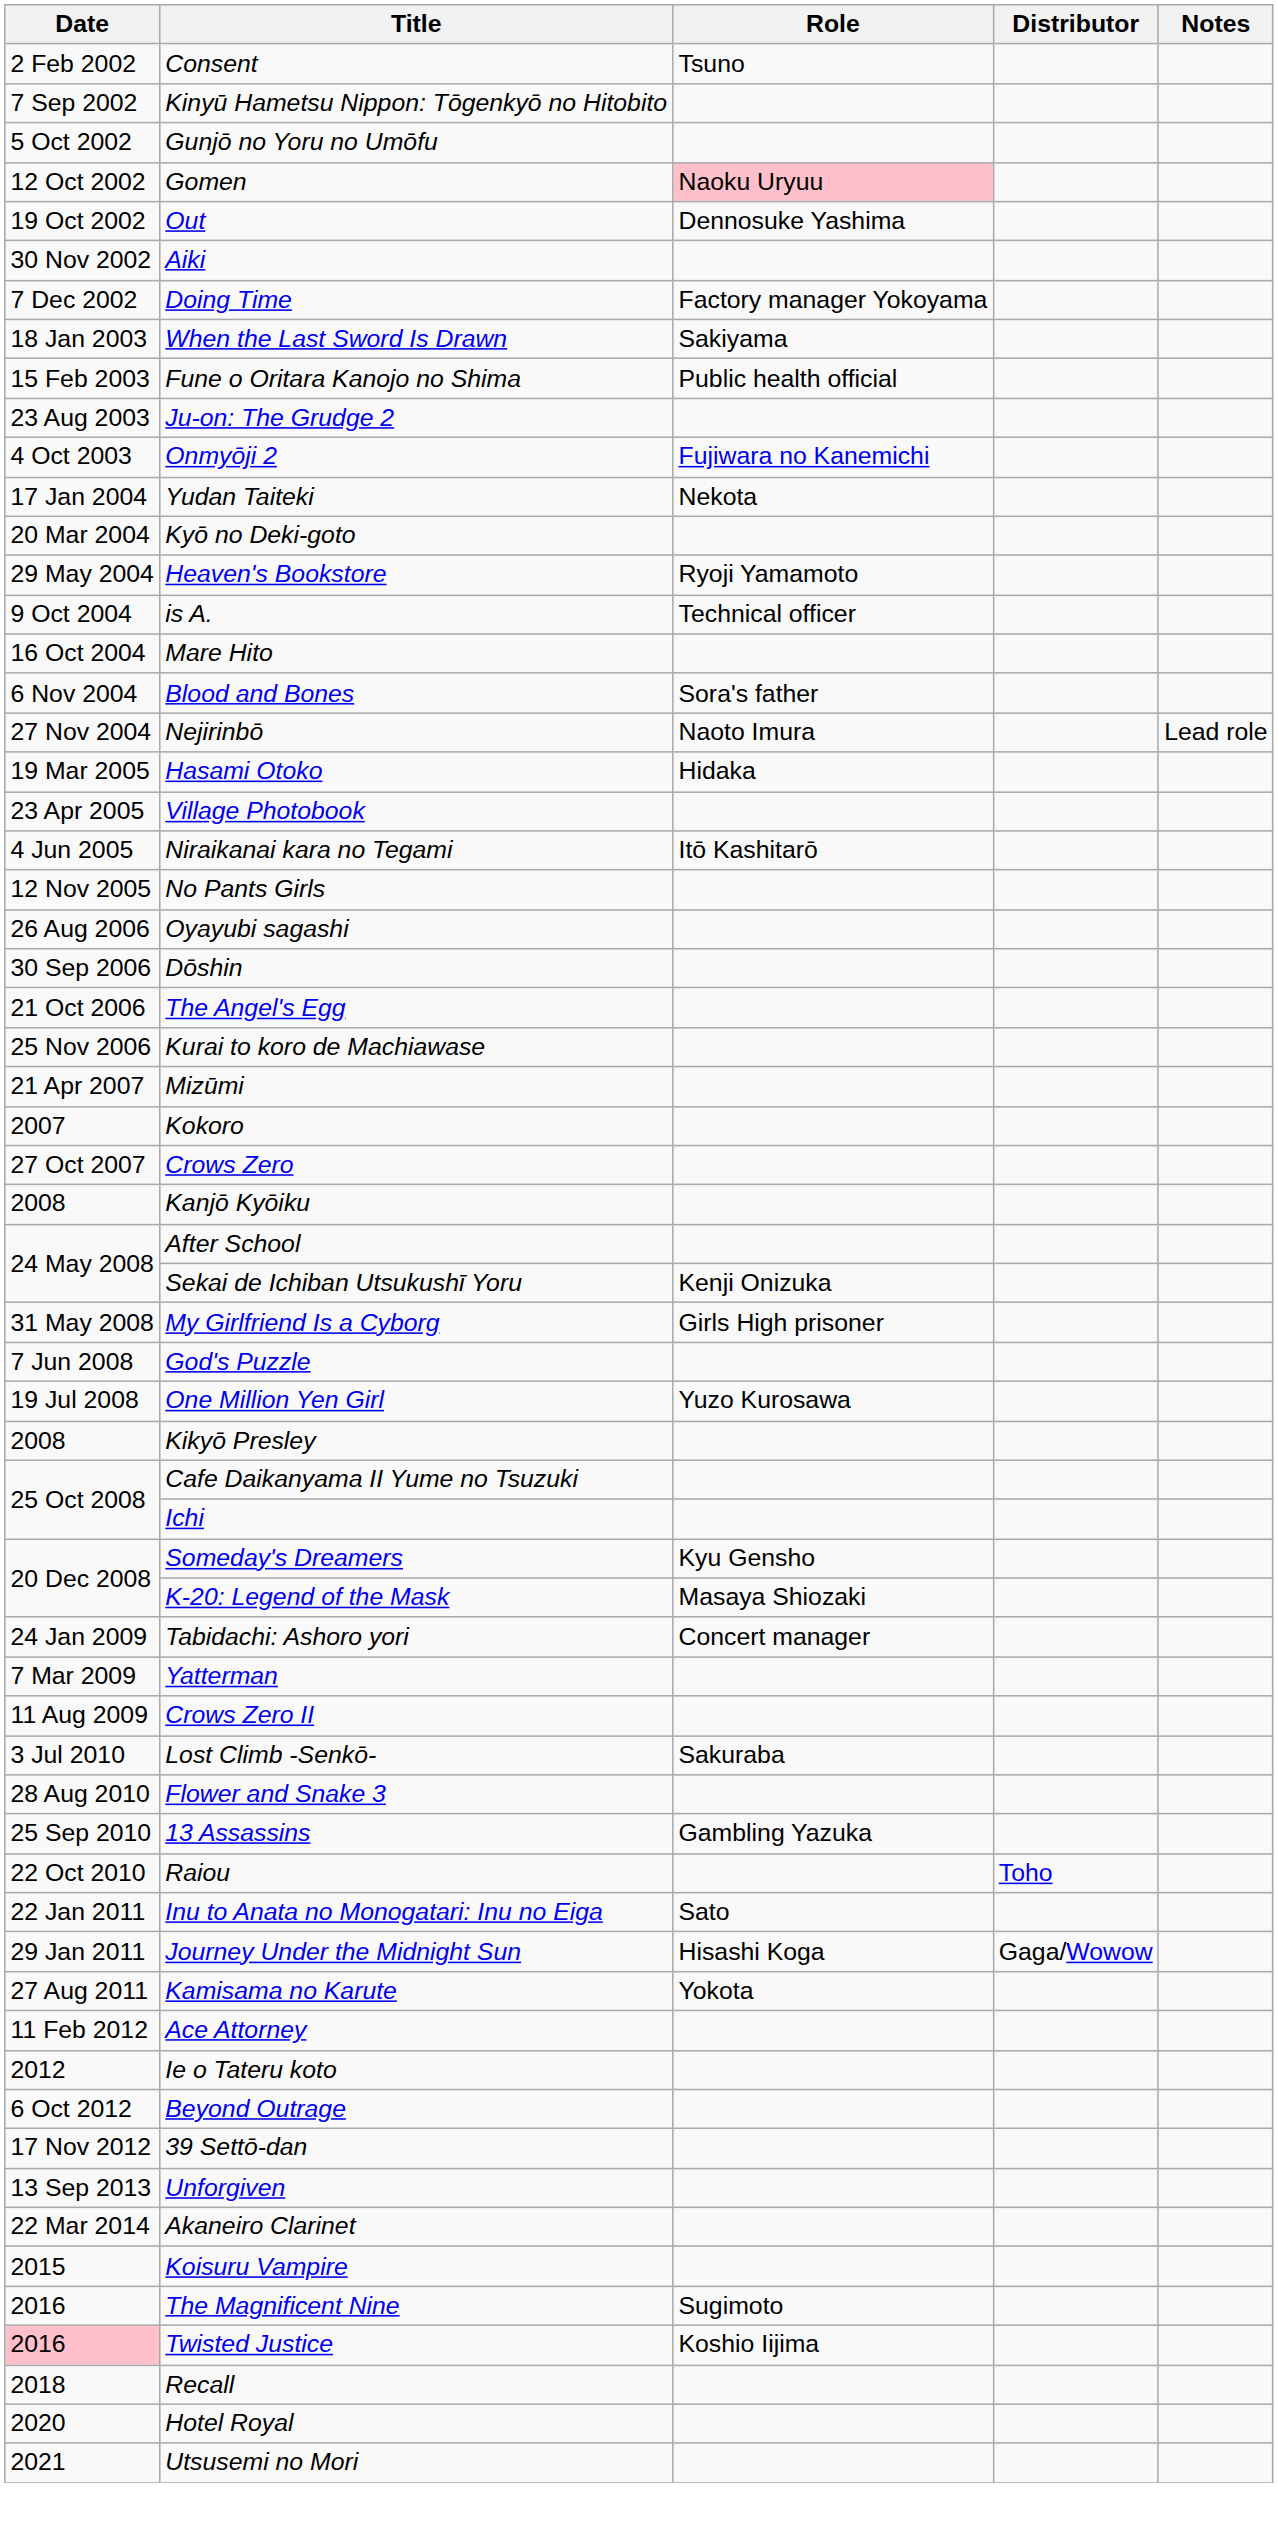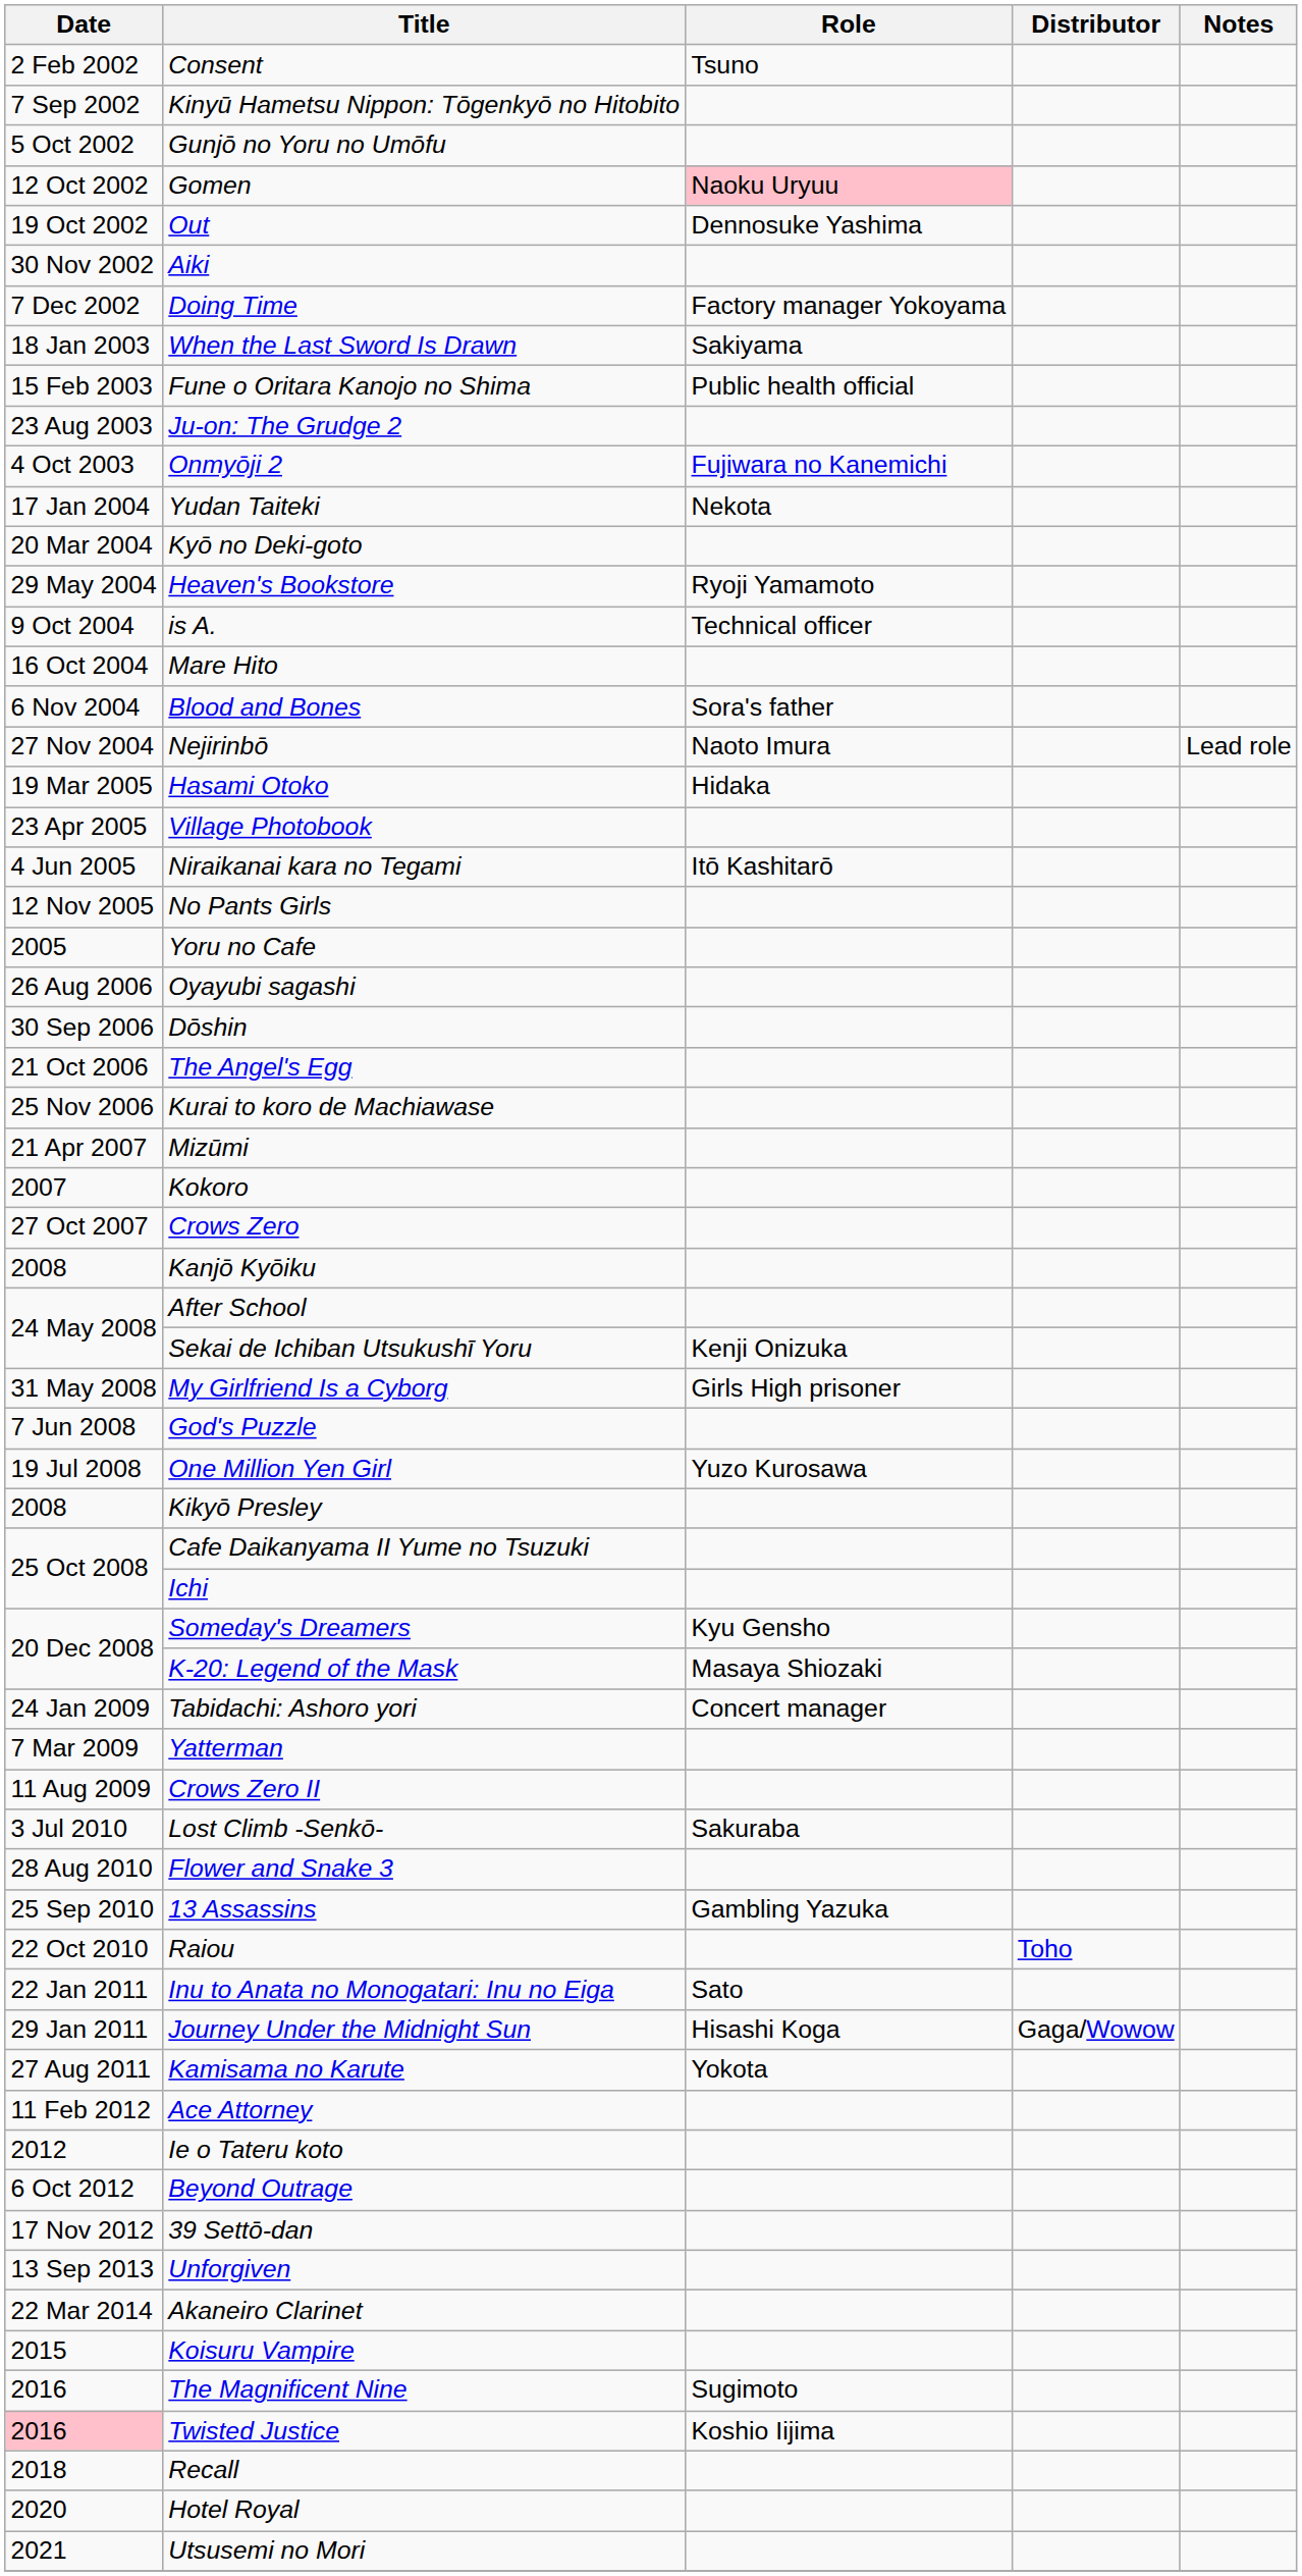 <table class="wikitable">
 <tr>
 <th>Date</th>
 <th>Title</th>
 <th>Role</th>
 <th>Distributor</th>
 <th>Notes</th>
 </tr>
 <tr>
 <td>2 Feb 2002</td>
 <td><em>Consent</em></td>
 <td>Tsuno</td>
 <td></td>
 <td></td>
 </tr>
 <tr>
 <td>7 Sep 2002</td>
 <td><em>Kinyū Hametsu Nippon: Tōgenkyō no Hitobito</em></td>
 <td></td>
 <td></td>
 <td></td>
 </tr>
 <tr>
 <td>5 Oct 2002</td>
 <td><em>Gunjō no Yoru no Umōfu</em></td>
 <td></td>
 <td></td>
 <td></td>
 </tr>
 <tr>
 <td>12 Oct 2002</td>
 <td><em>Gomen</em></td>
 <td style="background: pink;">Naoku Uryuu</td>
 <td></td>
 <td></td>
 </tr>
 <tr>
 <td>19 Oct 2002</td>
 <td><em><a href='#'>Out</a></em></td>
 <td>Dennosuke Yashima</td>
 <td></td>
 <td></td>
 </tr>
 <tr>
 <td>30 Nov 2002</td>
 <td><em><a href='#'>Aiki</a></em></td>
 <td></td>
 <td></td>
 <td></td>
 </tr>
 <tr>
 <td>7 Dec 2002</td>
 <td><em><a href='#'>Doing Time</a></em></td>
 <td>Factory manager Yokoyama</td>
 <td></td>
 <td></td>
 </tr>
 <tr>
 <td>18 Jan 2003</td>
 <td><em><a href='#'>When the Last Sword Is Drawn</a></em></td>
 <td>Sakiyama</td>
 <td></td>
 <td></td>
 </tr>
 <tr>
 <td>15 Feb 2003</td>
 <td><em>Fune o Oritara Kanojo no Shima</em></td>
 <td>Public health official</td>
 <td></td>
 <td></td>
 </tr>
 <tr>
 <td>23 Aug 2003</td>
 <td><em><a href='#'>Ju-on: The Grudge 2</a></em></td>
 <td></td>
 <td></td>
 <td></td>
 </tr>
 <tr>
 <td>4 Oct 2003</td>
 <td><em><a href='#'>Onmyōji 2</a></em></td>
 <td><a href='#'>Fujiwara no Kanemichi</a></td>
 <td></td>
 <td></td>
 </tr>
 <tr>
 <td>17 Jan 2004</td>
 <td><em>Yudan Taiteki</em></td>
 <td>Nekota</td>
 <td></td>
 <td></td>
 </tr>
 <tr>
 <td>20 Mar 2004</td>
 <td><em>Kyō no Deki-goto</em></td>
 <td></td>
 <td></td>
 <td></td>
 </tr>
 <tr>
 <td>29 May 2004</td>
 <td><em><a href='#'>Heaven's Bookstore</a></em></td>
 <td>Ryoji Yamamoto</td>
 <td></td>
 <td></td>
 </tr>
 <tr>
 <td>9 Oct 2004</td>
 <td><em>is A.</em></td>
 <td>Technical officer</td>
 <td></td>
 <td></td>
 </tr>
 <tr>
 <td>16 Oct 2004</td>
 <td><em>Mare Hito</em></td>
 <td></td>
 <td></td>
 <td></td>
 </tr>
 <tr>
 <td>6 Nov 2004</td>
 <td><em><a href='#'>Blood and Bones</a></em></td>
 <td>Sora's father</td>
 <td></td>
 <td></td>
 </tr>
 <tr>
 <td>27 Nov 2004</td>
 <td><em>Nejirinbō</em></td>
 <td>Naoto Imura</td>
 <td></td>
 <td>Lead role</td>
 </tr>
 <tr>
 <td>19 Mar 2005</td>
 <td><em><a href='#'>Hasami Otoko</a></em></td>
 <td>Hidaka</td>
 <td></td>
 <td></td>
 </tr>
 <tr>
 <td>23 Apr 2005</td>
 <td><em><a href='#'>Village Photobook</a></em></td>
 <td></td>
 <td></td>
 <td></td>
 </tr>
 <tr>
 <td>4 Jun 2005</td>
 <td><em>Niraikanai kara no Tegami</em></td>
 <td>Itō Kashitarō</td>
 <td></td>
 <td></td>
 </tr>
 <tr>
 <td>12 Nov 2005</td>
 <td><em>No Pants Girls</em></td>
+<td></td>
+<td></td>
+<td></td>
+</tr>
+<tr>
+<td>2005</td>
+<td><em>Yoru no Cafe</em></td>
 <td></td>
 <td></td>
 <td></td>
 </tr>
 <tr>
 <td>26 Aug 2006</td>
 <td><em>Oyayubi sagashi</em></td>
 <td></td>
 <td></td>
 <td></td>
 </tr>
 <tr>
 <td>30 Sep 2006</td>
 <td><em>Dōshin</em></td>
 <td></td>
 <td></td>
 <td></td>
 </tr>
 <tr>
 <td>21 Oct 2006</td>
 <td><em><a href='#'>The Angel's Egg</a></em></td>
 <td></td>
 <td></td>
 <td></td>
 </tr>
 <tr>
 <td>25 Nov 2006</td>
 <td><em>Kurai to koro de Machiawase</em></td>
 <td></td>
 <td></td>
 <td></td>
 </tr>
 <tr>
 <td>21 Apr 2007</td>
 <td><em>Mizūmi</em></td>
 <td></td>
 <td></td>
 <td></td>
 </tr>
 <tr>
 <td>2007</td>
 <td><em>Kokoro</em></td>
 <td></td>
 <td></td>
 <td></td>
 </tr>
 <tr>
 <td>27 Oct 2007</td>
 <td><em><a href='#'>Crows Zero</a></em></td>
 <td></td>
 <td></td>
 <td></td>
 </tr>
 <tr>
 <td>2008</td>
 <td><em>Kanjō Kyōiku</em></td>
 <td></td>
 <td></td>
 <td></td>
 </tr>
 <tr>
 <td rowspan="2">24 May 2008</td>
 <td><em>After School</em></td>
 <td></td>
 <td></td>
 <td></td>
 </tr>
 <tr>
 <td><em>Sekai de Ichiban Utsukushī Yoru</em></td>
 <td>Kenji Onizuka</td>
 <td></td>
 <td></td>
 </tr>
 <tr>
 <td>31 May 2008</td>
 <td><em><a href='#'>My Girlfriend Is a Cyborg</a></em></td>
 <td>Girls High prisoner</td>
 <td></td>
 <td></td>
 </tr>
 <tr>
 <td>7 Jun 2008</td>
 <td><em><a href='#'>God's Puzzle</a></em></td>
 <td></td>
 <td></td>
 <td></td>
 </tr>
 <tr>
 <td>19 Jul 2008</td>
 <td><em><a href='#'>One Million Yen Girl</a></em></td>
 <td>Yuzo Kurosawa</td>
 <td></td>
 <td></td>
 </tr>
 <tr>
 <td>2008</td>
 <td><em>Kikyō Presley</em></td>
 <td></td>
 <td></td>
 <td></td>
 </tr>
 <tr>
 <td rowspan="2">25 Oct 2008</td>
 <td><em>Cafe Daikanyama II Yume no Tsuzuki</em></td>
 <td></td>
 <td></td>
 <td></td>
 </tr>
 <tr>
 <td><em><a href='#'>Ichi</a></em></td>
 <td></td>
 <td></td>
 <td></td>
 </tr>
 <tr>
 <td rowspan="2">20 Dec 2008</td>
 <td><em><a href='#'>Someday's Dreamers</a></em></td>
 <td>Kyu Gensho</td>
 <td></td>
 <td></td>
 </tr>
 <tr>
 <td><em><a href='#'>K-20: Legend of the Mask</a></em></td>
 <td>Masaya Shiozaki</td>
 <td></td>
 <td></td>
 </tr>
 <tr>
 <td>24 Jan 2009</td>
 <td><em>Tabidachi: Ashoro yori</em></td>
 <td>Concert manager</td>
 <td></td>
 <td></td>
 </tr>
 <tr>
 <td>7 Mar 2009</td>
 <td><em><a href='#'>Yatterman</a></em></td>
 <td></td>
 <td></td>
 <td></td>
 </tr>
 <tr>
 <td>11 Aug 2009</td>
 <td><em><a href='#'>Crows Zero II</a></em></td>
 <td></td>
 <td></td>
 <td></td>
 </tr>
 <tr>
 <td>3 Jul 2010</td>
 <td><em>Lost Climb -Senkō-</em></td>
 <td>Sakuraba</td>
 <td></td>
 <td></td>
 </tr>
 <tr>
 <td>28 Aug 2010</td>
 <td><em><a href='#'>Flower and Snake 3</a></em></td>
 <td></td>
 <td></td>
 <td></td>
 </tr>
 <tr>
 <td>25 Sep 2010</td>
 <td><em><a href='#'>13 Assassins</a></em></td>
 <td>Gambling Yazuka</td>
 <td></td>
 <td></td>
 </tr>
 <tr>
 <td>22 Oct 2010</td>
 <td><em>Raiou</em></td>
 <td></td>
 <td><a href='#'>Toho</a></td>
 <td></td>
 </tr>
 <tr>
 <td>22 Jan 2011</td>
 <td><em><a href='#'>Inu to Anata no Monogatari: Inu no Eiga</a></em></td>
 <td>Sato</td>
 <td></td>
 <td></td>
 </tr>
 <tr>
 <td>29 Jan 2011</td>
 <td><em><a href='#'>Journey Under the Midnight Sun</a></em></td>
 <td>Hisashi Koga</td>
 <td>Gaga/<a href='#'>Wowow</a></td>
 <td></td>
 </tr>
 <tr>
 <td>27 Aug 2011</td>
 <td><em><a href='#'>Kamisama no Karute</a></em></td>
 <td>Yokota</td>
 <td></td>
 <td></td>
 </tr>
 <tr>
 <td>11 Feb 2012</td>
 <td><em><a href='#'>Ace Attorney</a></em></td>
 <td></td>
 <td></td>
 <td></td>
 </tr>
 <tr>
 <td>2012</td>
 <td><em>Ie o Tateru koto</em></td>
 <td></td>
 <td></td>
 <td></td>
 </tr>
 <tr>
 <td>6 Oct 2012</td>
 <td><em><a href='#'>Beyond Outrage</a></em></td>
 <td></td>
 <td></td>
 <td></td>
 </tr>
 <tr>
 <td>17 Nov 2012</td>
 <td><em>39 Settō-dan</em></td>
 <td></td>
 <td></td>
 <td></td>
 </tr>
 <tr>
 <td>13 Sep 2013</td>
 <td><em><a href='#'>Unforgiven</a></em></td>
 <td></td>
 <td></td>
 <td></td>
 </tr>
 <tr>
 <td>22 Mar 2014</td>
 <td><em>Akaneiro Clarinet</em></td>
 <td></td>
 <td></td>
 <td></td>
 </tr>
 <tr>
 <td>2015</td>
 <td><em><a href='#'>Koisuru Vampire</a></em></td>
 <td></td>
 <td></td>
 <td></td>
 </tr>
 <tr>
 <td>2016</td>
 <td><em><a href='#'>The Magnificent Nine</a></em></td>
 <td>Sugimoto</td>
 <td></td>
 <td></td>
 </tr>
 <tr>
 <td style="background: pink;">2016</td>
 <td><em><a href='#'>Twisted Justice</a></em></td>
 <td>Koshio Iijima</td>
 <td></td>
 <td></td>
 </tr>
 <tr>
 <td>2018</td>
 <td><em>Recall</em></td>
 <td></td>
 <td></td>
 <td></td>
 </tr>
 <tr>
 <td>2020</td>
 <td><em>Hotel Royal</em></td>
 <td></td>
 <td></td>
 <td></td>
 </tr>
 <tr>
 <td>2021</td>
 <td><em>Utsusemi no Mori</em></td>
 <td></td>
 <td></td>
 <td></td>
 </tr>
 <tr>
 </tr>
 </table>
